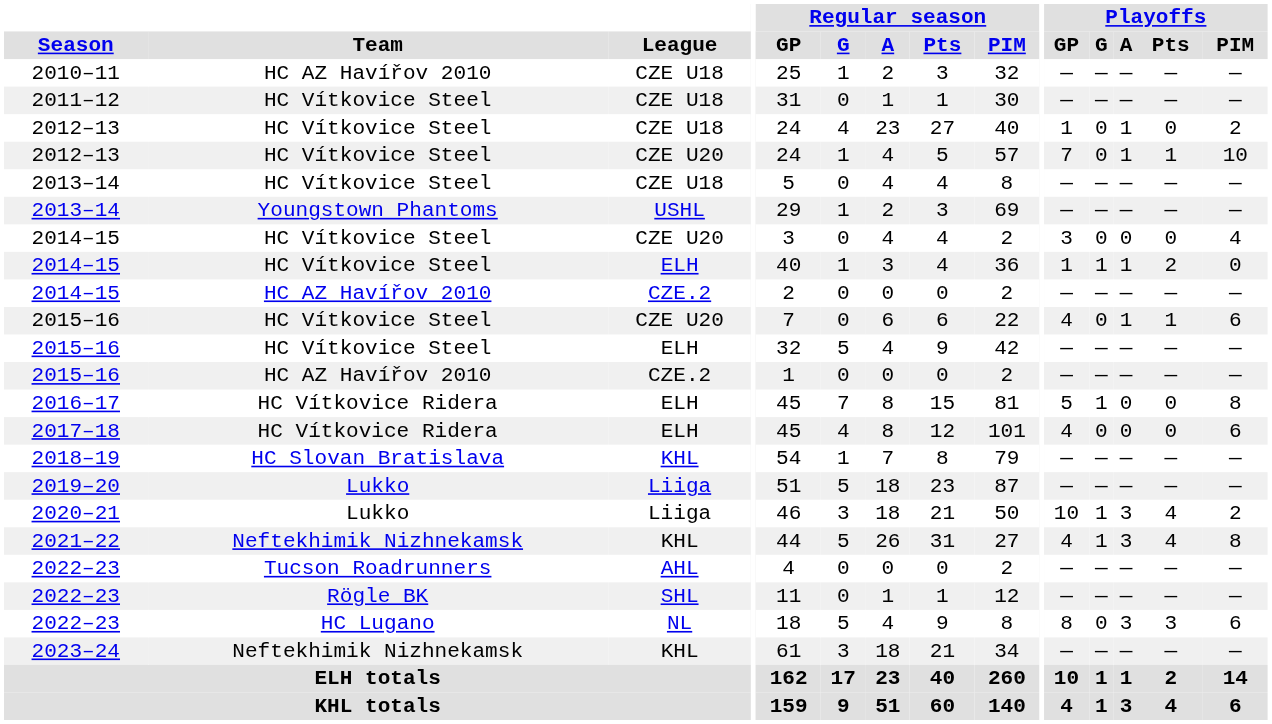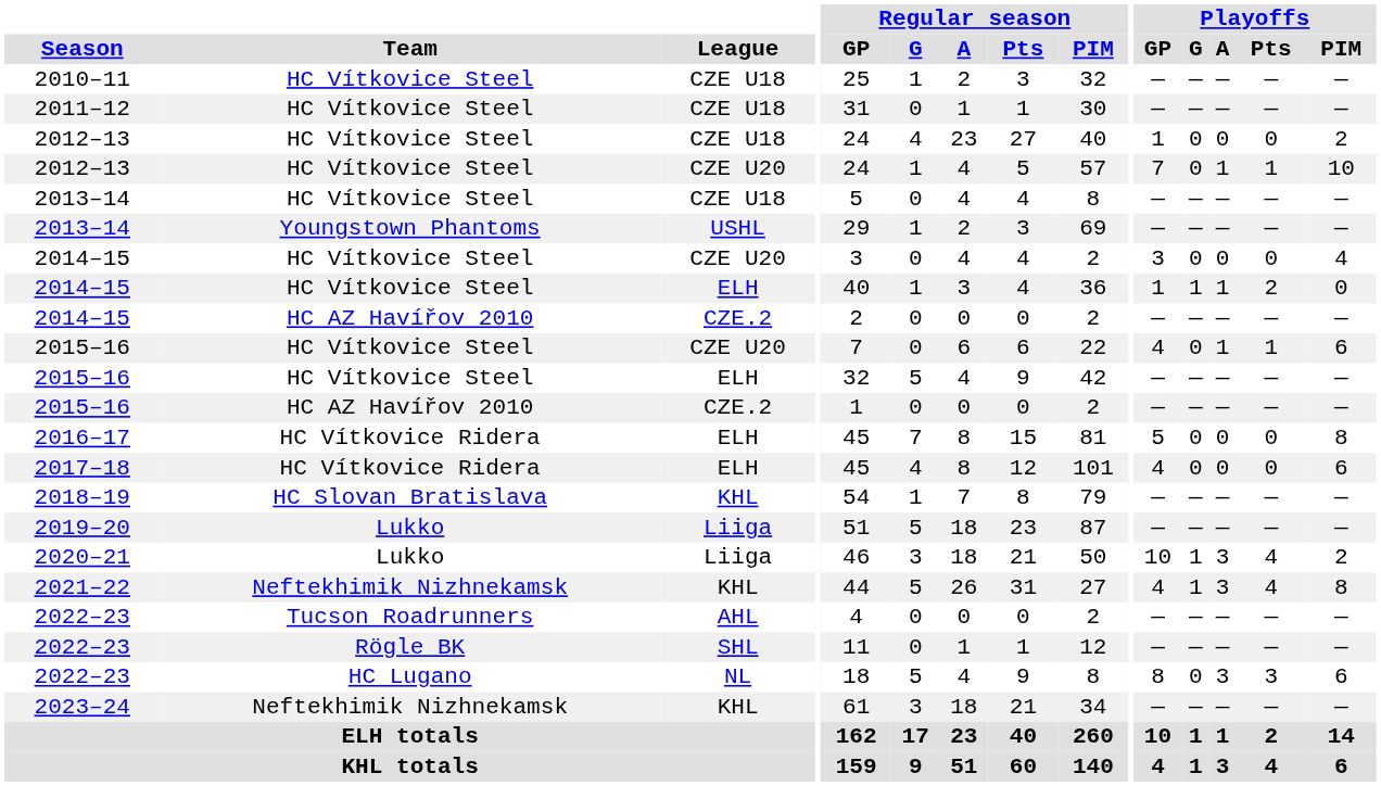 <table border="0" cellpadding="1" cellspacing="0" style="text-align:center; width:60em">
 <tr bgcolor="#e0e0e0">
 <th colspan="3" bgcolor="#ffffff"></th>
 <th rowspan="99" bgcolor="#ffffff"></th>
 <th colspan="5"><a href='#'>Regular season</a></th>
 <th rowspan="99" bgcolor="#ffffff"></th>
 <th colspan="5"><a href='#'>Playoffs</a></th>
 </tr>
 <tr bgcolor="#e0e0e0">
 <th><a href='#'>Season</a></th>
 <th>Team</th>
 <th>League</th>
 <th>GP</th>
 <th><a href='#'>G</a></th>
 <th><a href='#'>A</a></th>
 <th><a href='#'>Pts</a></th>
 <th><a href='#'>PIM</a></th>
 <th>GP</th>
 <th>G</th>
 <th>A</th>
 <th>Pts</th>
 <th>PIM</th>
 </tr>
 <tr>
 <td>2010–11</td>
-<td>HC AZ Havířov 2010</td>
+<td><a href='#'>HC Vítkovice Steel</a></td>
 <td>CZE U18</td>
 <td>25</td>
 <td>1</td>
 <td>2</td>
 <td>3</td>
 <td>32</td>
 <td>—</td>
 <td>—</td>
 <td>—</td>
 <td>—</td>
 <td>—</td>
 </tr>
 <tr bgcolor="#f0f0f0">
 <td>2011–12</td>
 <td>HC Vítkovice Steel</td>
 <td>CZE U18</td>
 <td>31</td>
 <td>0</td>
 <td>1</td>
 <td>1</td>
 <td>30</td>
 <td>—</td>
 <td>—</td>
 <td>—</td>
 <td>—</td>
 <td>—</td>
 </tr>
 <tr>
 <td>2012–13</td>
 <td>HC Vítkovice Steel</td>
 <td>CZE U18</td>
 <td>24</td>
 <td>4</td>
 <td>23</td>
 <td>27</td>
 <td>40</td>
 <td>1</td>
 <td>0</td>
-<td>1</td>
+<td>0</td>
 <td>0</td>
 <td>2</td>
 </tr>
 <tr bgcolor="#f0f0f0">
 <td>2012–13</td>
 <td>HC Vítkovice Steel</td>
 <td>CZE U20</td>
 <td>24</td>
 <td>1</td>
 <td>4</td>
 <td>5</td>
 <td>57</td>
 <td>7</td>
 <td>0</td>
 <td>1</td>
 <td>1</td>
 <td>10</td>
 </tr>
 <tr>
 <td>2013–14</td>
 <td>HC Vítkovice Steel</td>
 <td>CZE U18</td>
 <td>5</td>
 <td>0</td>
 <td>4</td>
 <td>4</td>
 <td>8</td>
 <td>—</td>
 <td>—</td>
 <td>—</td>
 <td>—</td>
 <td>—</td>
 </tr>
 <tr bgcolor="#f0f0f0">
 <td><a href='#'>2013–14</a></td>
 <td><a href='#'>Youngstown Phantoms</a></td>
 <td><a href='#'>USHL</a></td>
 <td>29</td>
 <td>1</td>
 <td>2</td>
 <td>3</td>
 <td>69</td>
 <td>—</td>
 <td>—</td>
 <td>—</td>
 <td>—</td>
 <td>—</td>
 </tr>
 <tr>
 <td>2014–15</td>
 <td>HC Vítkovice Steel</td>
 <td>CZE U20</td>
 <td>3</td>
 <td>0</td>
 <td>4</td>
 <td>4</td>
 <td>2</td>
 <td>3</td>
 <td>0</td>
 <td>0</td>
 <td>0</td>
 <td>4</td>
 </tr>
 <tr bgcolor="#f0f0f0">
 <td><a href='#'>2014–15</a></td>
 <td>HC Vítkovice Steel</td>
 <td><a href='#'>ELH</a></td>
 <td>40</td>
 <td>1</td>
 <td>3</td>
 <td>4</td>
 <td>36</td>
 <td>1</td>
 <td>1</td>
 <td>1</td>
 <td>2</td>
 <td>0</td>
 </tr>
 <tr>
 <td><a href='#'>2014–15</a></td>
 <td><a href='#'>HC AZ Havířov 2010</a></td>
 <td><a href='#'>CZE.2</a></td>
 <td>2</td>
 <td>0</td>
 <td>0</td>
 <td>0</td>
 <td>2</td>
 <td>—</td>
 <td>—</td>
 <td>—</td>
 <td>—</td>
 <td>—</td>
 </tr>
 <tr bgcolor="#f0f0f0">
 <td>2015–16</td>
 <td>HC Vítkovice Steel</td>
 <td>CZE U20</td>
 <td>7</td>
 <td>0</td>
 <td>6</td>
 <td>6</td>
 <td>22</td>
 <td>4</td>
 <td>0</td>
 <td>1</td>
 <td>1</td>
 <td>6</td>
 </tr>
 <tr>
 <td><a href='#'>2015–16</a></td>
 <td>HC Vítkovice Steel</td>
 <td>ELH</td>
 <td>32</td>
 <td>5</td>
 <td>4</td>
 <td>9</td>
 <td>42</td>
 <td>—</td>
 <td>—</td>
 <td>—</td>
 <td>—</td>
 <td>—</td>
 </tr>
 <tr bgcolor="#f0f0f0">
 <td><a href='#'>2015–16</a></td>
 <td>HC AZ Havířov 2010</td>
 <td>CZE.2</td>
 <td>1</td>
 <td>0</td>
 <td>0</td>
 <td>0</td>
 <td>2</td>
 <td>—</td>
 <td>—</td>
 <td>—</td>
 <td>—</td>
 <td>—</td>
 </tr>
 <tr>
 <td><a href='#'>2016–17</a></td>
 <td>HC Vítkovice Ridera</td>
 <td>ELH</td>
 <td>45</td>
 <td>7</td>
 <td>8</td>
 <td>15</td>
 <td>81</td>
 <td>5</td>
-<td>1</td>
+<td>0</td>
 <td>0</td>
 <td>0</td>
 <td>8</td>
 </tr>
 <tr bgcolor="#f0f0f0">
 <td><a href='#'>2017–18</a></td>
 <td>HC Vítkovice Ridera</td>
 <td>ELH</td>
 <td>45</td>
 <td>4</td>
 <td>8</td>
 <td>12</td>
 <td>101</td>
 <td>4</td>
 <td>0</td>
 <td>0</td>
 <td>0</td>
 <td>6</td>
 </tr>
 <tr>
 <td><a href='#'>2018–19</a></td>
 <td><a href='#'>HC Slovan Bratislava</a></td>
 <td><a href='#'>KHL</a></td>
 <td>54</td>
 <td>1</td>
 <td>7</td>
 <td>8</td>
 <td>79</td>
 <td>—</td>
 <td>—</td>
 <td>—</td>
 <td>—</td>
 <td>—</td>
 </tr>
 <tr bgcolor="#f0f0f0">
 <td><a href='#'>2019–20</a></td>
 <td><a href='#'>Lukko</a></td>
 <td><a href='#'>Liiga</a></td>
 <td>51</td>
 <td>5</td>
 <td>18</td>
 <td>23</td>
 <td>87</td>
 <td>—</td>
 <td>—</td>
 <td>—</td>
 <td>—</td>
 <td>—</td>
 </tr>
 <tr>
 <td><a href='#'>2020–21</a></td>
 <td>Lukko</td>
 <td>Liiga</td>
 <td>46</td>
 <td>3</td>
 <td>18</td>
 <td>21</td>
 <td>50</td>
 <td>10</td>
 <td>1</td>
 <td>3</td>
 <td>4</td>
 <td>2</td>
 </tr>
 <tr bgcolor="#f0f0f0">
 <td><a href='#'>2021–22</a></td>
 <td><a href='#'>Neftekhimik Nizhnekamsk</a></td>
 <td>KHL</td>
 <td>44</td>
 <td>5</td>
 <td>26</td>
 <td>31</td>
 <td>27</td>
 <td>4</td>
 <td>1</td>
 <td>3</td>
 <td>4</td>
 <td>8</td>
 </tr>
 <tr>
 <td><a href='#'>2022–23</a></td>
 <td><a href='#'>Tucson Roadrunners</a></td>
 <td><a href='#'>AHL</a></td>
 <td>4</td>
 <td>0</td>
 <td>0</td>
 <td>0</td>
 <td>2</td>
 <td>—</td>
 <td>—</td>
 <td>—</td>
 <td>—</td>
 <td>—</td>
 </tr>
 <tr bgcolor="#f0f0f0">
 <td><a href='#'>2022–23</a></td>
 <td><a href='#'>Rögle BK</a></td>
 <td><a href='#'>SHL</a></td>
 <td>11</td>
 <td>0</td>
 <td>1</td>
 <td>1</td>
 <td>12</td>
 <td>—</td>
 <td>—</td>
 <td>—</td>
 <td>—</td>
 <td>—</td>
 </tr>
 <tr>
 <td><a href='#'>2022–23</a></td>
 <td><a href='#'>HC Lugano</a></td>
 <td><a href='#'>NL</a></td>
 <td>18</td>
 <td>5</td>
 <td>4</td>
 <td>9</td>
 <td>8</td>
 <td>8</td>
 <td>0</td>
 <td>3</td>
 <td>3</td>
 <td>6</td>
 </tr>
 <tr bgcolor="#f0f0f0">
 <td><a href='#'>2023–24</a></td>
 <td>Neftekhimik Nizhnekamsk</td>
 <td>KHL</td>
 <td>61</td>
 <td>3</td>
 <td>18</td>
 <td>21</td>
 <td>34</td>
 <td>—</td>
 <td>—</td>
 <td>—</td>
 <td>—</td>
 <td>—</td>
 </tr>
 <tr bgcolor="#e0e0e0">
 <th colspan="3">ELH totals</th>
 <th>162</th>
 <th>17</th>
 <th>23</th>
 <th>40</th>
 <th>260</th>
 <th>10</th>
 <th>1</th>
 <th>1</th>
 <th>2</th>
 <th>14</th>
 </tr>
 <tr bgcolor="#e0e0e0">
 <th colspan="3">KHL totals</th>
 <th>159</th>
 <th>9</th>
 <th>51</th>
 <th>60</th>
 <th>140</th>
 <th>4</th>
 <th>1</th>
 <th>3</th>
 <th>4</th>
 <th>6</th>
 </tr>
 </table>
